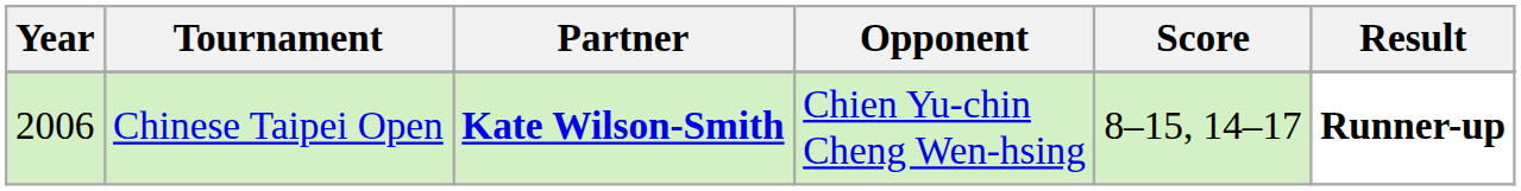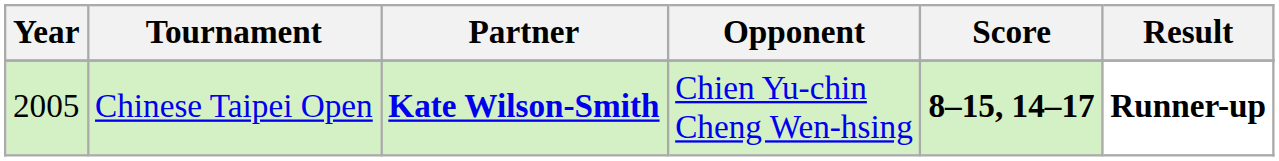 <table class="sortable wikitable" style="font-size: 90%;">
 <tr>
 <th>Year</th>
 <th>Tournament</th>
 <th>Partner</th>
 <th>Opponent</th>
 <th>Score</th>
 <th>Result</th>
 </tr>
 <tr>
 </tr>
 <tr style="background:#D4F1C5">
-<td align="center">2006</td>
+<td align="center">2005</td>
 <td align="left"><a href='#'>Chinese Taipei Open</a></td>
 <td align="left"><strong> <a href='#'>Kate Wilson-Smith</a></strong></td>
 <td align="left"> <a href='#'>Chien Yu-chin</a> <br>  <a href='#'>Cheng Wen-hsing</a></td>
-<td align="left">8–15, 14–17</td>
+<td align="left"><strong>8–15, 14–17</strong></td>
 <td style="text-align:left; background:white"> <strong>Runner-up</strong></td>
 </tr>
 </table>
